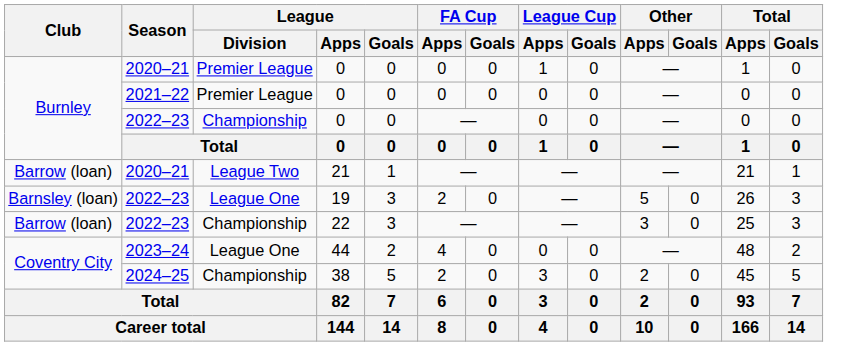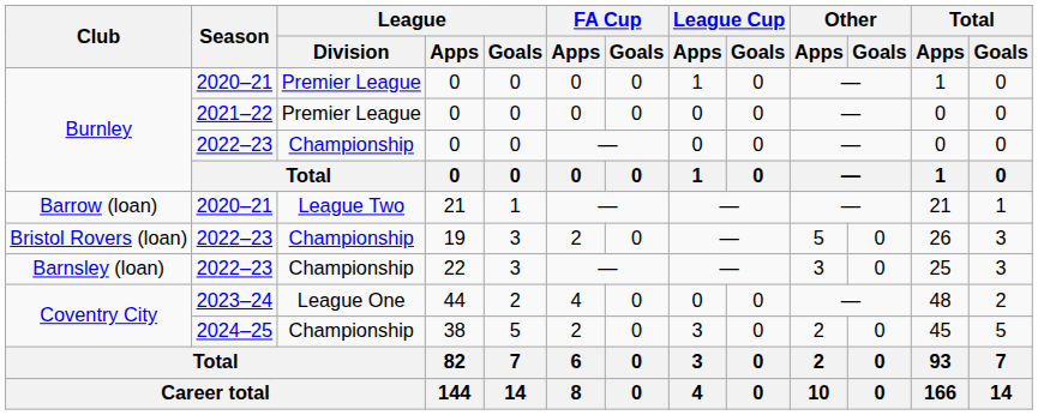 <table class=wikitable style="text-align: center">
 <tr>
 <th rowspan="2">Club</th>
 <th rowspan="2">Season</th>
 <th colspan="3">League</th>
 <th colspan="2"><a href='#'>FA Cup</a></th>
 <th colspan="2"><a href='#'>League Cup</a></th>
 <th colspan="2">Other</th>
 <th colspan="2">Total</th>
 </tr>
 <tr>
 <th>Division</th>
 <th>Apps</th>
 <th>Goals</th>
 <th>Apps</th>
 <th>Goals</th>
 <th>Apps</th>
 <th>Goals</th>
 <th>Apps</th>
 <th>Goals</th>
 <th>Apps</th>
 <th>Goals</th>
 </tr>
 <tr>
 <td rowspan="4"><a href='#'>Burnley</a></td>
 <td><a href='#'>2020–21</a></td>
 <td><a href='#'>Premier League</a></td>
 <td>0</td>
 <td>0</td>
 <td>0</td>
 <td>0</td>
 <td>1</td>
 <td>0</td>
 <td colspan="2">—</td>
 <td>1</td>
 <td>0</td>
 </tr>
 <tr>
 <td><a href='#'>2021–22</a></td>
 <td>Premier League</td>
 <td>0</td>
 <td>0</td>
 <td>0</td>
 <td>0</td>
 <td>0</td>
 <td>0</td>
 <td colspan="2">—</td>
 <td>0</td>
 <td>0</td>
 </tr>
 <tr>
 <td><a href='#'>2022–23</a></td>
 <td><a href='#'>Championship</a></td>
 <td>0</td>
 <td>0</td>
 <td colspan="2">—</td>
 <td>0</td>
 <td>0</td>
 <td colspan="2">—</td>
 <td>0</td>
 <td>0</td>
 </tr>
 <tr>
 <th colspan="2">Total</th>
 <th>0</th>
 <th>0</th>
 <th>0</th>
 <th>0</th>
 <th>1</th>
 <th>0</th>
 <th colspan="2">—</th>
 <th>1</th>
 <th>0</th>
 </tr>
 <tr>
 <td><a href='#'>Barrow</a> (loan)</td>
 <td><a href='#'>2020–21</a></td>
 <td><a href='#'>League Two</a></td>
 <td>21</td>
 <td>1</td>
 <td colspan="2">—</td>
 <td colspan="2">—</td>
 <td colspan="2">—</td>
 <td>21</td>
 <td>1</td>
 </tr>
 <tr>
-<td><a href='#'>Barnsley</a> (loan)</td>
+<td><a href='#'>Bristol Rovers</a> (loan)</td>
 <td><a href='#'>2022–23</a></td>
-<td><a href='#'>League One</a></td>
+<td><a href='#'>Championship</a></td>
 <td>19</td>
 <td>3</td>
 <td>2</td>
 <td>0</td>
 <td colspan="2">—</td>
 <td>5</td>
 <td>0</td>
 <td>26</td>
 <td>3</td>
 </tr>
 <tr>
-<td><a href='#'>Barrow</a> (loan)</td>
+<td><a href='#'>Barnsley</a> (loan)</td>
 <td><a href='#'>2022–23</a></td>
 <td>Championship</td>
 <td>22</td>
 <td>3</td>
 <td colspan="2">—</td>
 <td colspan="2">—</td>
 <td>3</td>
 <td>0</td>
 <td>25</td>
 <td>3</td>
 </tr>
 <tr>
 <td rowspan="2"><a href='#'>Coventry City</a></td>
 <td><a href='#'>2023–24</a></td>
 <td>League One</td>
 <td>44</td>
 <td>2</td>
 <td>4</td>
 <td>0</td>
 <td>0</td>
 <td>0</td>
 <td colspan="2">—</td>
 <td>48</td>
 <td>2</td>
 </tr>
 <tr>
 <td><a href='#'>2024–25</a></td>
 <td>Championship</td>
 <td>38</td>
 <td>5</td>
 <td>2</td>
 <td>0</td>
 <td>3</td>
 <td>0</td>
 <td>2</td>
 <td>0</td>
 <td>45</td>
 <td>5</td>
 </tr>
 <tr>
 <th colspan="3">Total</th>
 <th>82</th>
 <th>7</th>
 <th>6</th>
 <th>0</th>
 <th>3</th>
 <th>0</th>
 <th>2</th>
 <th>0</th>
 <th>93</th>
 <th>7</th>
 </tr>
 <tr>
 <th colspan="3">Career total</th>
 <th>144</th>
 <th>14</th>
 <th>8</th>
 <th>0</th>
 <th>4</th>
 <th>0</th>
 <th>10</th>
 <th>0</th>
 <th>166</th>
 <th>14</th>
 </tr>
 </table>
